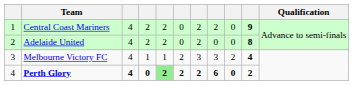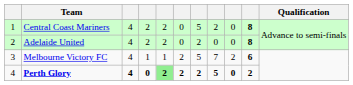 <table class="wikitable" style="font-size:90%; text-align:center;">
 <tr>
 <th width=20></th>
 <th width=150>Team</th>
 <th width=20></th>
 <th width=20></th>
 <th width=20></th>
 <th width=20></th>
 <th width=20></th>
 <th width=20></th>
 <th width=20></th>
 <th width=20></th>
 <th>Qualification</th>
 </tr>
 <tr style="background:#ccffcc;">
 <td>1</td>
 <td style="text-align:left;"><a href='#'>Central Coast Mariners</a></td>
 <td>4</td>
 <td>2</td>
 <td>2</td>
 <td>0</td>
-<td>2</td>
+<td>5</td>
 <td>2</td>
 <td>0</td>
-<td><strong>9</strong></td>
+<td><strong>8</strong></td>
 <td rowspan=2>Advance to semi-finals</td>
 </tr>
 <tr style="background:#ccffcc;">
 <td>2</td>
 <td style="text-align:left;"><a href='#'>Adelaide United</a></td>
 <td>4</td>
 <td>2</td>
 <td>2</td>
 <td>0</td>
 <td>2</td>
 <td>0</td>
 <td>0</td>
 <td><strong>8</strong></td>
 </tr>
 <tr>
 <td>3</td>
 <td style="text-align:left;"><a href='#'>Melbourne Victory FC</a></td>
 <td>4</td>
 <td>1</td>
 <td>1</td>
 <td>2</td>
-<td>3</td>
-<td>3</td>
+<td>5</td>
+<td>7</td>
 <td>2</td>
-<td><strong>4</strong></td>
+<td><strong>6</strong></td>
 </tr>
 <tr>
 <td>4</td>
 <td style="text-align:left;"><strong><a href='#'>Perth Glory</a></strong></td>
 <td><strong>4</strong></td>
 <td><strong>0</strong></td>
 <td style="background: lightgreen;"><strong>2</strong></td>
 <td><strong>2</strong></td>
 <td><strong>2</strong></td>
-<td><strong>6</strong></td>
+<td><strong>5</strong></td>
 <td><strong>0</strong></td>
 <td><strong>2</strong></td>
 </tr>
 </table>
